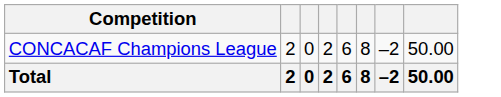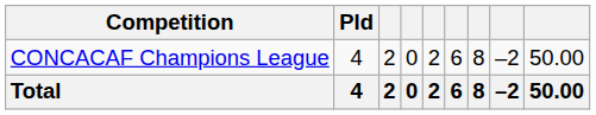 <table class="wikitable sortable" style="text-align:center;">
 <tr>
 <th>Competition</th>
+<th>Pld</th>
 <th></th>
 <th></th>
 <th></th>
 <th></th>
 <th></th>
 <th></th>
 <th></th>
 </tr>
 <tr>
 <td style="text-align:left;"><a href='#'>CONCACAF Champions League</a></td>
+<td>4</td>
 <td>2</td>
 <td>0</td>
 <td>2</td>
 <td>6</td>
 <td>8</td>
 <td>–2</td>
 <td>50.00</td>
 </tr>
 <tr>
 <th style="text-align:left;"><strong>Total</strong></th>
+<th><strong>4</strong></th>
 <th><strong>2</strong></th>
 <th><strong>0</strong></th>
 <th><strong>2</strong></th>
 <th><strong>6</strong></th>
 <th><strong>8</strong></th>
 <th><strong>–2</strong></th>
 <th>50.00</th>
 </tr>
 </table>
